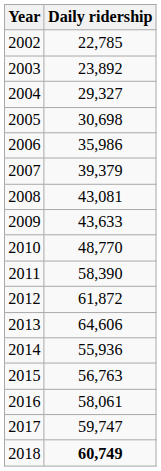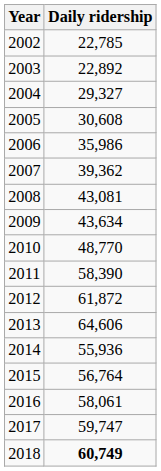 <table class="wikitable" style="text-align:center">
 <tr>
 <th>Year</th>
 <th>Daily ridership</th>
 </tr>
 <tr>
 <td>2002</td>
 <td>22,785</td>
 </tr>
 <tr>
 <td>2003</td>
-<td>23,892</td>
+<td>22,892</td>
 </tr>
 <tr>
 <td>2004</td>
 <td>29,327</td>
 </tr>
 <tr>
 <td>2005</td>
-<td>30,698</td>
+<td>30,608</td>
 </tr>
 <tr>
 <td>2006</td>
 <td>35,986</td>
 </tr>
 <tr>
 <td>2007</td>
-<td>39,379</td>
+<td>39,362</td>
 </tr>
 <tr>
 <td>2008</td>
 <td>43,081</td>
 </tr>
 <tr>
 <td>2009</td>
-<td>43,633</td>
+<td>43,634</td>
 </tr>
 <tr>
 <td>2010</td>
 <td>48,770</td>
 </tr>
 <tr>
 <td>2011</td>
 <td>58,390</td>
 </tr>
 <tr>
 <td>2012</td>
 <td>61,872</td>
 </tr>
 <tr>
 <td>2013</td>
 <td>64,606</td>
 </tr>
 <tr>
 <td>2014</td>
 <td>55,936</td>
 </tr>
 <tr>
 <td>2015</td>
-<td>56,763</td>
+<td>56,764</td>
 </tr>
 <tr>
 <td>2016</td>
 <td>58,061</td>
 </tr>
 <tr>
 <td>2017</td>
 <td>59,747</td>
 </tr>
 <tr>
 <td>2018</td>
 <td><strong>60,749</strong></td>
 </tr>
 </table>
